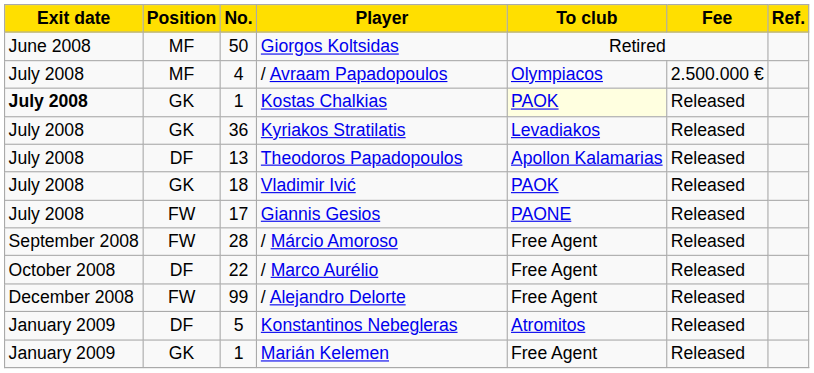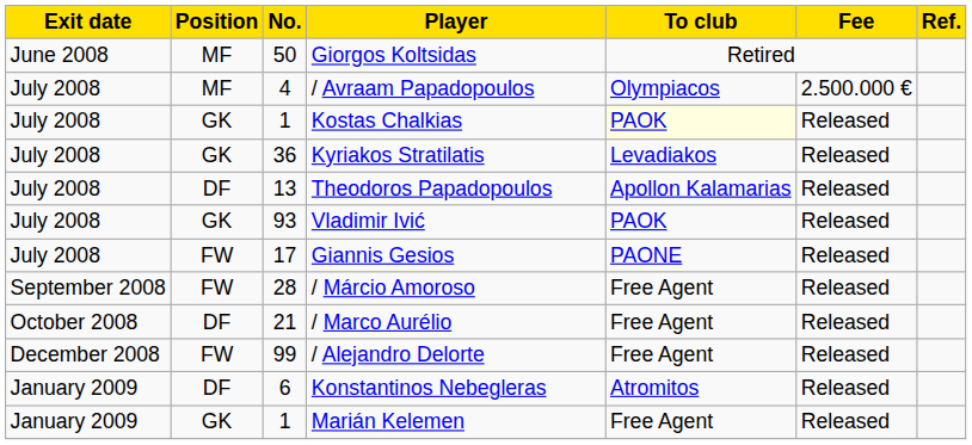 <table class="wikitable sortable">
 <tr>
 <th style="background:#FFDF00; color:black;"><strong>Exit date</strong></th>
 <th style="background:#FFDF00; color:black;"><strong>Position</strong></th>
 <th style="background:#FFDF00; color:black;"><strong>No.</strong></th>
 <th style="background:#FFDF00; color:black;"; width=220><strong>Player</strong></th>
 <th style="background:#FFDF00; color:black;"><strong>To club</strong></th>
 <th style="background:#FFDF00; color:black;"><strong>Fee</strong></th>
 <th style="background:#FFDF00; color:black;"><strong>Ref.</strong></th>
 </tr>
 <tr>
 <td>June 2008</td>
 <td style="text-align:center;">MF</td>
 <td style="text-align:center;">50</td>
 <td style="text-align:left;"> <a href='#'>Giorgos Koltsidas</a></td>
 <td colspan="2" align=center>Retired</td>
 <td></td>
 </tr>
 <tr>
 <td>July 2008</td>
 <td style="text-align:center;">MF</td>
 <td style="text-align:center;">4</td>
 <td style="text-align:left;"> /  <a href='#'>Avraam Papadopoulos</a></td>
 <td style="text-align:left;"> <a href='#'>Olympiacos</a></td>
 <td>2.500.000 €</td>
 <td></td>
 </tr>
 <tr>
-<td><strong>July 2008</strong></td>
+<td>July 2008</td>
 <td style="text-align:center;">GK</td>
 <td style="text-align:center;">1</td>
 <td style="text-align:left;"> <a href='#'>Kostas Chalkias</a></td>
 <td style="background: lightyellow; text-align:left;"> <a href='#'>PAOK</a></td>
 <td>Released</td>
 <td></td>
 </tr>
 <tr>
 <td>July 2008</td>
 <td style="text-align:center;">GK</td>
 <td style="text-align:center;">36</td>
 <td style="text-align:left;"> <a href='#'>Kyriakos Stratilatis</a></td>
 <td style="text-align:left;"> <a href='#'>Levadiakos</a></td>
 <td>Released</td>
 <td></td>
 </tr>
 <tr>
 <td>July 2008</td>
 <td style="text-align:center;">DF</td>
 <td style="text-align:center;">13</td>
 <td style="text-align:left;"> <a href='#'>Theodoros Papadopoulos</a></td>
 <td style="text-align:left;"> <a href='#'>Apollon Kalamarias</a></td>
 <td>Released</td>
 <td></td>
 </tr>
 <tr>
 <td>July 2008</td>
 <td style="text-align:center;">GK</td>
-<td style="text-align:center;">18</td>
+<td style="text-align:center;">93</td>
 <td style="text-align:left;"> <a href='#'>Vladimir Ivić</a></td>
 <td style="text-align:left;"> <a href='#'>PAOK</a></td>
 <td>Released</td>
 <td></td>
 </tr>
 <tr>
 <td>July 2008</td>
 <td style="text-align:center;">FW</td>
 <td style="text-align:center;">17</td>
 <td style="text-align:left;"> <a href='#'>Giannis Gesios</a></td>
 <td style="text-align:left;"> <a href='#'>PAONE</a></td>
 <td>Released</td>
 <td></td>
 </tr>
 <tr>
 <td>September 2008</td>
 <td style="text-align:center;">FW</td>
 <td style="text-align:center;">28</td>
 <td style="text-align:left;"> /  <a href='#'>Márcio Amoroso</a></td>
 <td style="text-align:left;">Free Agent</td>
 <td>Released</td>
 <td></td>
 </tr>
 <tr>
 <td>October 2008</td>
 <td style="text-align:center;">DF</td>
-<td style="text-align:center;">22</td>
+<td style="text-align:center;">21</td>
 <td style="text-align:left;"> /  <a href='#'>Marco Aurélio</a></td>
 <td style="text-align:left;">Free Agent</td>
 <td>Released</td>
 <td></td>
 </tr>
 <tr>
 <td>December 2008</td>
 <td style="text-align:center;">FW</td>
 <td style="text-align:center;">99</td>
 <td style="text-align:left;"> /  <a href='#'>Alejandro Delorte</a></td>
 <td style="text-align:left;">Free Agent</td>
 <td>Released</td>
 <td></td>
 </tr>
 <tr>
 <td>January 2009</td>
 <td style="text-align:center;">DF</td>
-<td style="text-align:center;">5</td>
+<td style="text-align:center;">6</td>
 <td style="text-align:left;"> <a href='#'>Konstantinos Nebegleras</a></td>
 <td style="text-align:left;"> <a href='#'>Atromitos</a></td>
 <td>Released</td>
 <td></td>
 </tr>
 <tr>
 <td>January 2009</td>
 <td style="text-align:center;">GK</td>
 <td style="text-align:center;">1</td>
 <td style="text-align:left;"> <a href='#'>Marián Kelemen</a></td>
 <td style="text-align:left;">Free Agent</td>
 <td>Released</td>
 <td></td>
 </tr>
 <tr>
 </tr>
 </table>
